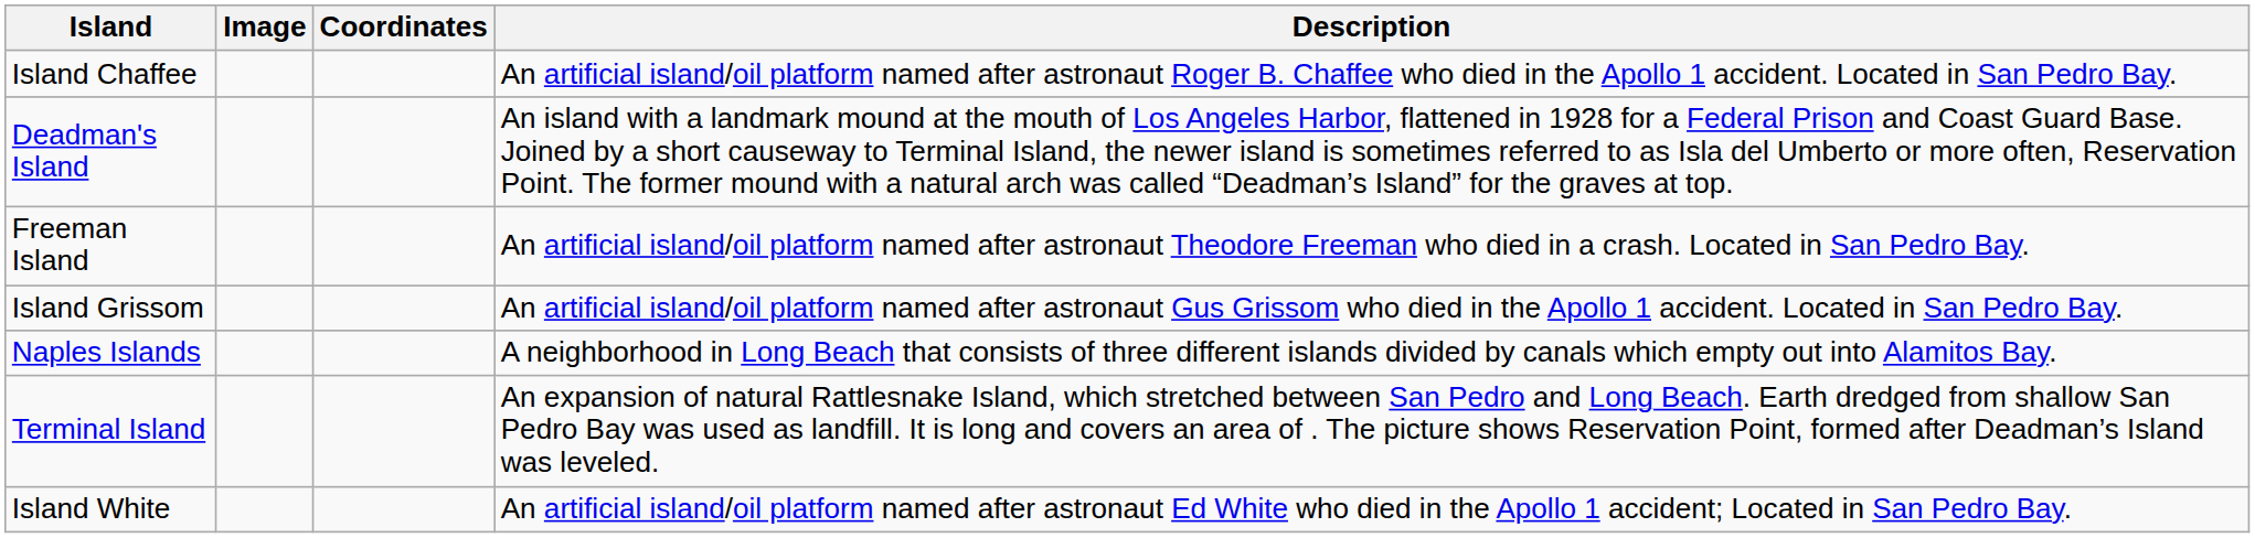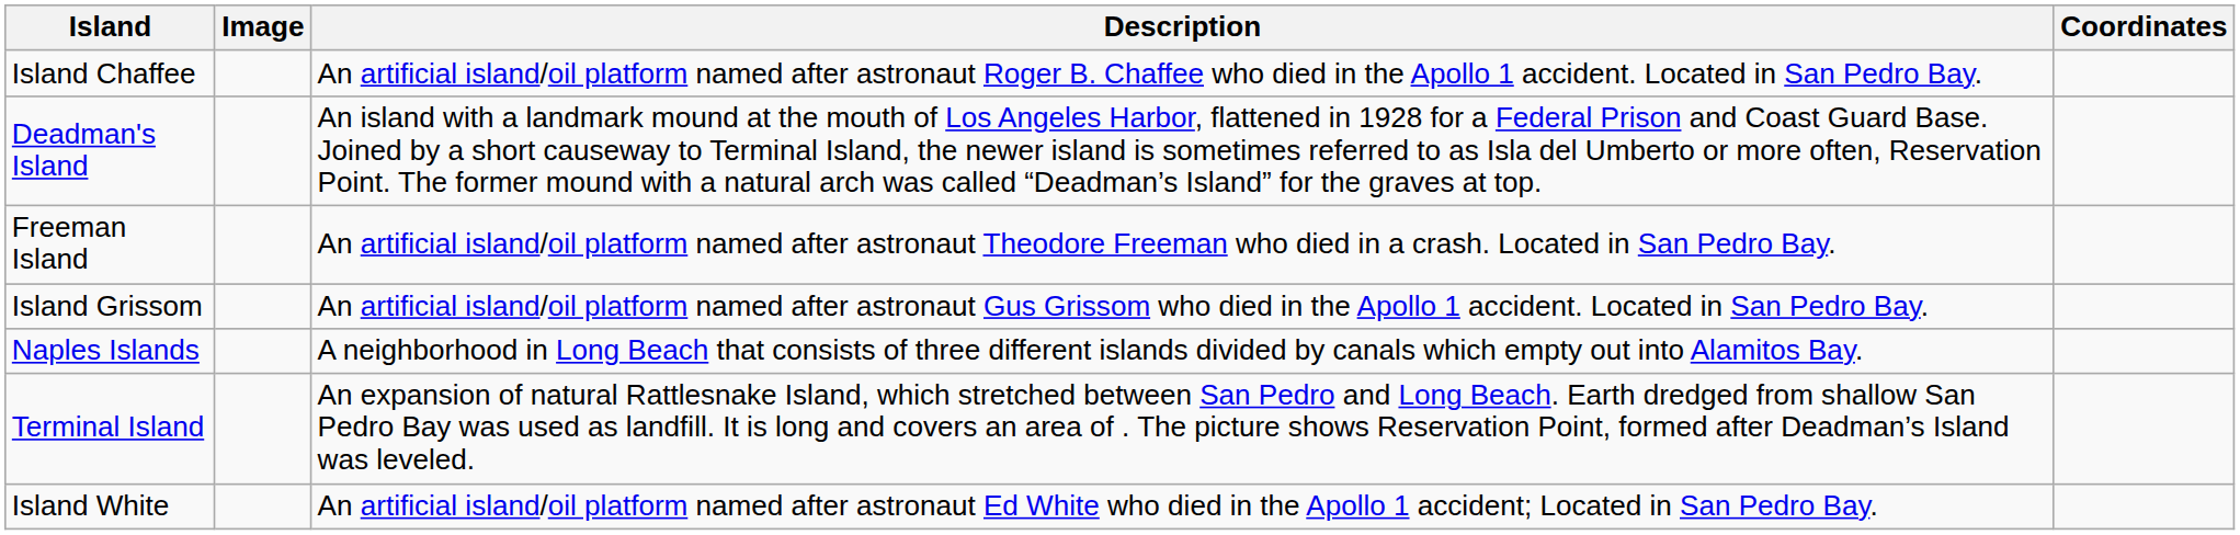 <table class="wikitable">
 <tr>
 <th width=110>Island</th>
 <th>Image</th>
+<th>Description</th>
 <th>Coordinates</th>
-<th>Description</th>
 </tr>
 <tr>
 <td>Island Chaffee</td>
 <td></td>
+<td>An <a href='#'>artificial island</a>/<a href='#'>oil platform</a> named after astronaut <a href='#'>Roger B. Chaffee</a> who died in the <a href='#'>Apollo 1</a> accident. Located in <a href='#'>San Pedro Bay</a>.</td>
 <td></td>
-<td>An <a href='#'>artificial island</a>/<a href='#'>oil platform</a> named after astronaut <a href='#'>Roger B. Chaffee</a> who died in the <a href='#'>Apollo 1</a> accident. Located in <a href='#'>San Pedro Bay</a>.</td>
 </tr>
 <tr>
 <td><a href='#'>Deadman's Island</a></td>
 <td></td>
+<td>An island with a landmark mound at the mouth of <a href='#'>Los Angeles Harbor</a>, flattened in 1928 for a <a href='#'>Federal Prison</a> and Coast Guard Base.  Joined by a short causeway to Terminal Island, the newer island is sometimes referred to as Isla del Umberto or more often, Reservation Point.  The former mound with a natural arch was called “Deadman’s Island” for the graves at top.</td>
 <td></td>
-<td>An island with a landmark mound at the mouth of <a href='#'>Los Angeles Harbor</a>, flattened in 1928 for a <a href='#'>Federal Prison</a> and Coast Guard Base.  Joined by a short causeway to Terminal Island, the newer island is sometimes referred to as Isla del Umberto or more often, Reservation Point.  The former mound with a natural arch was called “Deadman’s Island” for the graves at top.</td>
 </tr>
 <tr>
 <td>Freeman Island</td>
 <td></td>
+<td>An <a href='#'>artificial island</a>/<a href='#'>oil platform</a> named after astronaut <a href='#'>Theodore Freeman</a> who died in a crash. Located in <a href='#'>San Pedro Bay</a>.</td>
 <td></td>
-<td>An <a href='#'>artificial island</a>/<a href='#'>oil platform</a> named after astronaut <a href='#'>Theodore Freeman</a> who died in a crash. Located in <a href='#'>San Pedro Bay</a>.</td>
 </tr>
 <tr>
 <td>Island Grissom</td>
 <td></td>
+<td>An <a href='#'>artificial island</a>/<a href='#'>oil platform</a> named after astronaut <a href='#'>Gus Grissom</a> who died in the <a href='#'>Apollo 1</a> accident. Located in <a href='#'>San Pedro Bay</a>.</td>
 <td></td>
-<td>An <a href='#'>artificial island</a>/<a href='#'>oil platform</a> named after astronaut <a href='#'>Gus Grissom</a> who died in the <a href='#'>Apollo 1</a> accident. Located in <a href='#'>San Pedro Bay</a>.</td>
 </tr>
 <tr>
 <td><a href='#'>Naples Islands</a></td>
 <td></td>
+<td>A neighborhood in <a href='#'>Long Beach</a> that consists of three different islands divided by canals which empty out into <a href='#'>Alamitos Bay</a>.</td>
 <td></td>
-<td>A neighborhood in <a href='#'>Long Beach</a> that consists of three different islands divided by canals which empty out into <a href='#'>Alamitos Bay</a>.</td>
 </tr>
 <tr>
 <td><a href='#'>Terminal Island</a></td>
 <td></td>
+<td>An expansion of natural Rattlesnake Island, which stretched between <a href='#'>San Pedro</a> and <a href='#'>Long Beach</a>.  Earth dredged from shallow San Pedro Bay was used as landfill. It is  long and covers an area of .  The picture shows Reservation Point, formed after Deadman’s Island was leveled.</td>
 <td></td>
-<td>An expansion of natural Rattlesnake Island, which stretched between <a href='#'>San Pedro</a> and <a href='#'>Long Beach</a>.  Earth dredged from shallow San Pedro Bay was used as landfill. It is  long and covers an area of .  The picture shows Reservation Point, formed after Deadman’s Island was leveled.</td>
 </tr>
 <tr>
 <td>Island White</td>
 <td></td>
+<td>An <a href='#'>artificial island</a>/<a href='#'>oil platform</a> named after astronaut <a href='#'>Ed White</a> who died in the <a href='#'>Apollo 1</a> accident;  Located in <a href='#'>San Pedro Bay</a>.</td>
 <td></td>
-<td>An <a href='#'>artificial island</a>/<a href='#'>oil platform</a> named after astronaut <a href='#'>Ed White</a> who died in the <a href='#'>Apollo 1</a> accident;  Located in <a href='#'>San Pedro Bay</a>.</td>
 </tr>
 </table>
